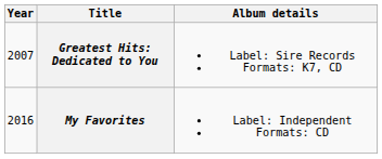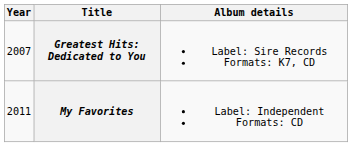 <table class="wikitable plainrowheaders" style="text-align:center;">
 <tr>
 <th scope="col" style="width:2em;">Year</th>
 <th scope="col" style="width:12em;">Title</th>
 <th scope="col" style="width:18em;">Album details</th>
 </tr>
 <tr>
 <td>2007</td>
 <th scope="row"><em>Greatest Hits: Dedicated to You</em></th>
 <td><br><ul><li>Label: Sire Records</li><li>Formats: K7, CD</li></ul></td>
 </tr>
 <tr>
-<td>2016</td>
+<td>2011</td>
 <th scope="row"><em>My Favorites</em></th>
 <td><br><ul><li>Label: Independent</li><li>Formats: CD</li></ul></td>
 </tr>
 </table>
